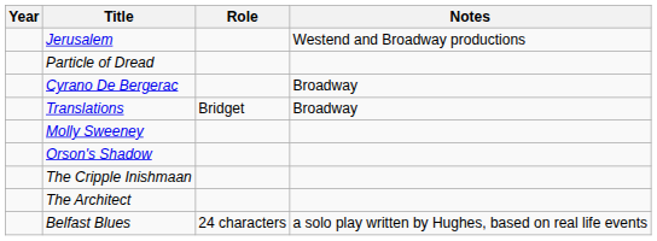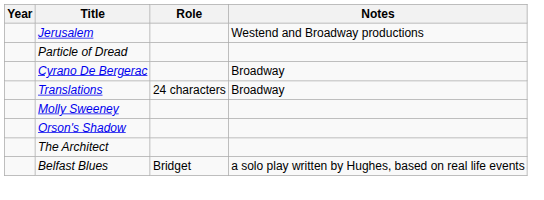 <table class="wikitable sortable">
 <tr>
 <th>Year</th>
 <th>Title</th>
 <th>Role</th>
 <th class="unsortable">Notes</th>
 </tr>
 <tr>
 <td></td>
 <td><em><a href='#'>Jerusalem</a></em></td>
 <td></td>
 <td>Westend and Broadway productions</td>
 </tr>
 <tr>
 <td></td>
 <td><em>Particle of Dread</em></td>
 <td></td>
 <td></td>
 </tr>
 <tr>
 <td></td>
 <td><em><a href='#'>Cyrano De Bergerac</a></em></td>
 <td></td>
 <td>Broadway</td>
 </tr>
 <tr>
 <td></td>
 <td><em><a href='#'>Translations</a></em></td>
-<td>Bridget</td>
+<td>24 characters</td>
 <td>Broadway</td>
 </tr>
 <tr>
 <td></td>
 <td><em><a href='#'>Molly Sweeney</a></em></td>
 <td></td>
 <td></td>
 </tr>
 <tr>
 <td></td>
 <td><em><a href='#'>Orson's Shadow</a></em></td>
 <td></td>
 <td></td>
 </tr>
 <tr>
 <td></td>
-<td><em>The Cripple Inishmaan</em></td>
-<td></td>
-<td></td>
-</tr>
-<tr>
-<td></td>
 <td><em>The Architect</em></td>
 <td></td>
 <td></td>
 </tr>
 <tr>
 <td></td>
 <td><em>Belfast Blues</em></td>
-<td>24 characters</td>
+<td>Bridget</td>
 <td>a solo play written by Hughes, based on real life events</td>
 </tr>
 </table>
